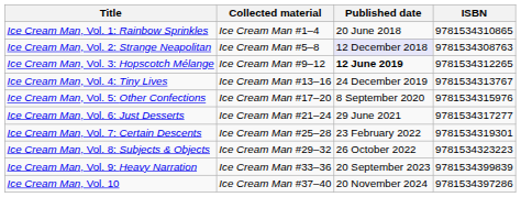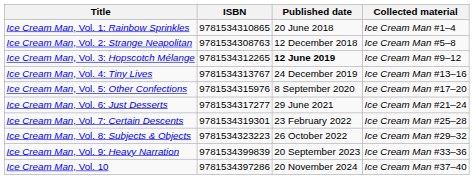 <table class="wikitable">
 <tr>
 <th>Title</th>
+<th>ISBN</th>
+<th>Published date</th>
 <th>Collected material</th>
-<th>Published date</th>
-<th>ISBN</th>
 </tr>
 <tr>
 <td><a href='#'><em>Ice Cream Man</em>, Vol. 1: <em>Rainbow Sprinkles</em></a></td>
+<td>9781534310865</td>
+<td>20 June 2018</td>
 <td><em>Ice Cream Man</em> #1–4</td>
-<td>20 June 2018</td>
-<td>9781534310865</td>
 </tr>
 <tr>
 <td><a href='#'><em>Ice Cream Man</em>, Vol. 2: <em>Strange Neapolitan</em></a></td>
+<td>9781534308763</td>
+<td>12 December 2018</td>
 <td><em>Ice Cream Man</em> #5–8</td>
-<td style="background: lavender;">12 December 2018</td>
-<td>9781534308763</td>
 </tr>
 <tr>
 <td><a href='#'><em>Ice Cream Man</em>, Vol. 3: <em>Hopscotch Mélange</em></a></td>
+<td>9781534312265</td>
+<td><strong>12 June 2019</strong></td>
 <td><em>Ice Cream Man</em> #9–12</td>
-<td><strong>12 June 2019</strong></td>
-<td>9781534312265</td>
 </tr>
 <tr>
 <td><a href='#'><em>Ice Cream Man</em>, Vol. 4: <em>Tiny Lives</em></a></td>
+<td>9781534313767</td>
+<td>24 December 2019</td>
 <td><em>Ice Cream Man</em> #13–16</td>
-<td>24 December 2019</td>
-<td>9781534313767</td>
 </tr>
 <tr>
 <td><a href='#'><em>Ice Cream Man</em>, Vol. 5: <em>Other Confections</em></a></td>
+<td>9781534315976</td>
+<td>8 September 2020</td>
 <td><em>Ice Cream Man</em> #17–20</td>
-<td>8 September 2020</td>
-<td>9781534315976</td>
 </tr>
 <tr>
 <td><a href='#'><em>Ice Cream Man</em>, Vol. 6: <em>Just Desserts</em></a></td>
+<td>9781534317277</td>
+<td>29 June 2021</td>
 <td><em>Ice Cream Man</em> #21–24</td>
-<td>29 June 2021</td>
-<td>9781534317277</td>
 </tr>
 <tr>
 <td><a href='#'><em>Ice Cream Man</em>, Vol. 7: <em>Certain Descents</em></a></td>
+<td>9781534319301</td>
+<td>23 February 2022</td>
 <td><em>Ice Cream Man</em> #25–28</td>
-<td>23 February 2022</td>
-<td>9781534319301</td>
 </tr>
 <tr>
 <td><a href='#'><em>Ice Cream Man</em>, Vol. 8: <em>Subjects & Objects</em></a></td>
+<td>9781534323223</td>
+<td>26 October 2022</td>
 <td><em>Ice Cream Man</em> #29–32</td>
-<td>26 October 2022</td>
-<td>9781534323223</td>
 </tr>
 <tr>
 <td><a href='#'><em>Ice Cream Man</em>, Vol. 9: <em>Heavy Narration</em></a></td>
+<td>9781534399839</td>
+<td>20 September 2023</td>
 <td><em>Ice Cream Man</em> #33–36</td>
-<td>20 September 2023</td>
-<td>9781534399839</td>
 </tr>
 <tr>
 <td><a href='#'><em>Ice Cream Man</em>, Vol. 10</a></td>
+<td>9781534397286</td>
+<td>20 November 2024</td>
 <td><em>Ice Cream Man</em> #37–40</td>
-<td>20 November 2024</td>
-<td>9781534397286</td>
 </tr>
 </table>
